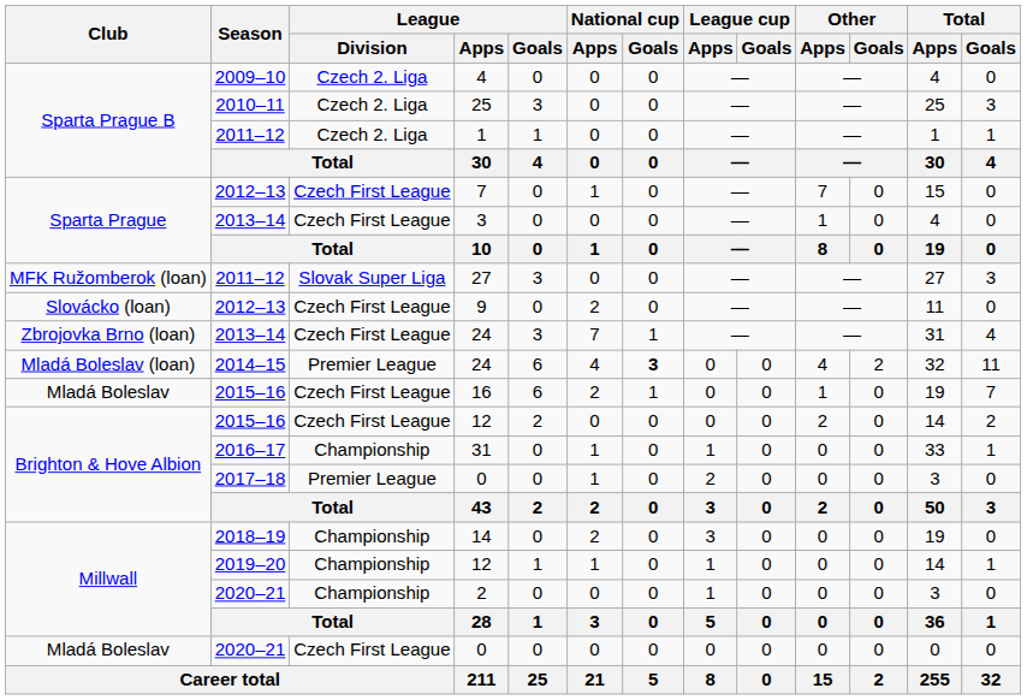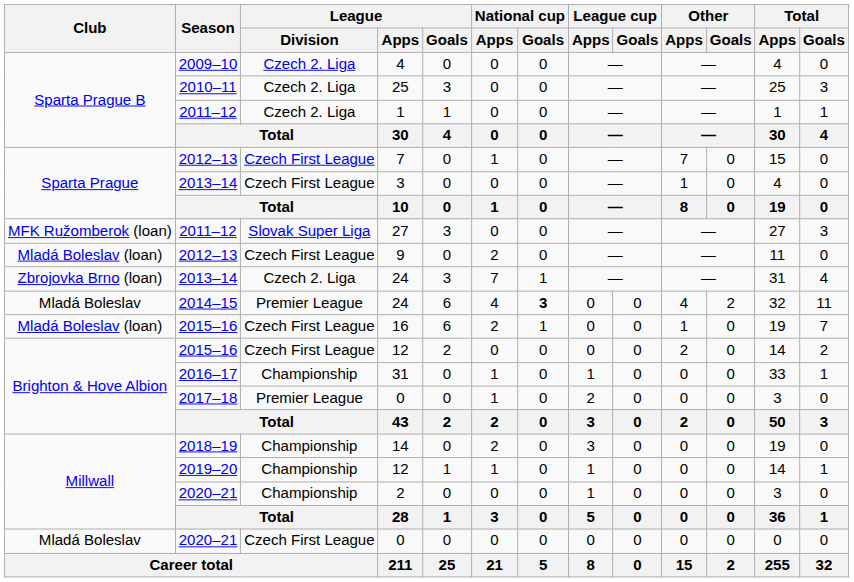 <table class="wikitable" style="text-align:center">
 <tr>
 <th rowspan="2">Club</th>
 <th rowspan="2">Season</th>
 <th colspan="3">League</th>
 <th colspan="2">National cup</th>
 <th colspan="2">League cup</th>
 <th colspan="2">Other</th>
 <th colspan="2">Total</th>
 </tr>
 <tr>
 <th>Division</th>
 <th>Apps</th>
 <th>Goals</th>
 <th>Apps</th>
 <th>Goals</th>
 <th>Apps</th>
 <th>Goals</th>
 <th>Apps</th>
 <th>Goals</th>
 <th>Apps</th>
 <th>Goals</th>
 </tr>
 <tr>
 <td rowspan="4"><a href='#'>Sparta Prague B</a></td>
 <td><a href='#'>2009–10</a></td>
 <td><a href='#'>Czech 2. Liga</a></td>
 <td>4</td>
 <td>0</td>
 <td>0</td>
 <td>0</td>
 <td colspan="2">—</td>
 <td colspan="2">—</td>
 <td>4</td>
 <td>0</td>
 </tr>
 <tr>
 <td><a href='#'>2010–11</a></td>
 <td>Czech 2. Liga</td>
 <td>25</td>
 <td>3</td>
 <td>0</td>
 <td>0</td>
 <td colspan="2">—</td>
 <td colspan="2">—</td>
 <td>25</td>
 <td>3</td>
 </tr>
 <tr>
 <td><a href='#'>2011–12</a></td>
 <td>Czech 2. Liga</td>
 <td>1</td>
 <td>1</td>
 <td>0</td>
 <td>0</td>
 <td colspan="2">—</td>
 <td colspan="2">—</td>
 <td>1</td>
 <td>1</td>
 </tr>
 <tr>
 <th colspan="2">Total</th>
 <th>30</th>
 <th>4</th>
 <th>0</th>
 <th>0</th>
 <th colspan="2">—</th>
 <th colspan="2">—</th>
 <th>30</th>
 <th>4</th>
 </tr>
 <tr>
 <td rowspan="3"><a href='#'>Sparta Prague</a></td>
 <td><a href='#'>2012–13</a></td>
 <td><a href='#'>Czech First League</a></td>
 <td>7</td>
 <td>0</td>
 <td>1</td>
 <td>0</td>
 <td colspan="2">—</td>
 <td>7</td>
 <td>0</td>
 <td>15</td>
 <td>0</td>
 </tr>
 <tr>
 <td><a href='#'>2013–14</a></td>
 <td>Czech First League</td>
 <td>3</td>
 <td>0</td>
 <td>0</td>
 <td>0</td>
 <td colspan="2">—</td>
 <td>1</td>
 <td>0</td>
 <td>4</td>
 <td>0</td>
 </tr>
 <tr>
 <th colspan="2">Total</th>
 <th>10</th>
 <th>0</th>
 <th>1</th>
 <th>0</th>
 <th colspan="2">—</th>
 <th>8</th>
 <th>0</th>
 <th>19</th>
 <th>0</th>
 </tr>
 <tr>
 <td><a href='#'>MFK Ružomberok</a> (loan)</td>
 <td><a href='#'>2011–12</a></td>
 <td><a href='#'>Slovak Super Liga</a></td>
 <td>27</td>
 <td>3</td>
 <td>0</td>
 <td>0</td>
 <td colspan="2">—</td>
 <td colspan="2">—</td>
 <td>27</td>
 <td>3</td>
 </tr>
 <tr>
-<td><a href='#'>Slovácko</a> (loan)</td>
+<td><a href='#'>Mladá Boleslav</a> (loan)</td>
 <td><a href='#'>2012–13</a></td>
 <td>Czech First League</td>
 <td>9</td>
 <td>0</td>
 <td>2</td>
 <td>0</td>
 <td colspan="2">—</td>
 <td colspan="2">—</td>
 <td>11</td>
 <td>0</td>
 </tr>
 <tr>
 <td><a href='#'>Zbrojovka Brno</a> (loan)</td>
 <td><a href='#'>2013–14</a></td>
-<td>Czech First League</td>
+<td>Czech 2. Liga</td>
 <td>24</td>
 <td>3</td>
 <td>7</td>
 <td>1</td>
 <td colspan="2">—</td>
 <td colspan="2">—</td>
 <td>31</td>
 <td>4</td>
 </tr>
 <tr>
-<td><a href='#'>Mladá Boleslav</a> (loan)</td>
+<td>Mladá Boleslav</td>
 <td><a href='#'>2014–15</a></td>
 <td>Premier League</td>
 <td>24</td>
 <td>6</td>
 <td>4</td>
 <td><strong>3</strong></td>
 <td>0</td>
 <td>0</td>
 <td>4</td>
 <td>2</td>
 <td>32</td>
 <td>11</td>
 </tr>
 <tr>
-<td>Mladá Boleslav</td>
+<td><a href='#'>Mladá Boleslav</a> (loan)</td>
 <td><a href='#'>2015–16</a></td>
 <td>Czech First League</td>
 <td>16</td>
 <td>6</td>
 <td>2</td>
 <td>1</td>
 <td>0</td>
 <td>0</td>
 <td>1</td>
 <td>0</td>
 <td>19</td>
 <td>7</td>
 </tr>
 <tr>
 <td rowspan="4"><a href='#'>Brighton & Hove Albion</a></td>
 <td><a href='#'>2015–16</a></td>
 <td>Czech First League</td>
 <td>12</td>
 <td>2</td>
 <td>0</td>
 <td>0</td>
 <td>0</td>
 <td>0</td>
 <td>2</td>
 <td>0</td>
 <td>14</td>
 <td>2</td>
 </tr>
 <tr>
 <td><a href='#'>2016–17</a></td>
 <td>Championship</td>
 <td>31</td>
 <td>0</td>
 <td>1</td>
 <td>0</td>
 <td>1</td>
 <td>0</td>
 <td>0</td>
 <td>0</td>
 <td>33</td>
 <td>1</td>
 </tr>
 <tr>
 <td><a href='#'>2017–18</a></td>
 <td>Premier League</td>
 <td>0</td>
 <td>0</td>
 <td>1</td>
 <td>0</td>
 <td>2</td>
 <td>0</td>
 <td>0</td>
 <td>0</td>
 <td>3</td>
 <td>0</td>
 </tr>
 <tr>
 <th colspan="2">Total</th>
 <th>43</th>
 <th>2</th>
 <th>2</th>
 <th>0</th>
 <th>3</th>
 <th>0</th>
 <th>2</th>
 <th>0</th>
 <th>50</th>
 <th>3</th>
 </tr>
 <tr>
 <td rowspan="4"><a href='#'>Millwall</a></td>
 <td><a href='#'>2018–19</a></td>
 <td>Championship</td>
 <td>14</td>
 <td>0</td>
 <td>2</td>
 <td>0</td>
 <td>3</td>
 <td>0</td>
 <td>0</td>
 <td>0</td>
 <td>19</td>
 <td>0</td>
 </tr>
 <tr>
 <td><a href='#'>2019–20</a></td>
 <td>Championship</td>
 <td>12</td>
 <td>1</td>
 <td>1</td>
 <td>0</td>
 <td>1</td>
 <td>0</td>
 <td>0</td>
 <td>0</td>
 <td>14</td>
 <td>1</td>
 </tr>
 <tr>
 <td><a href='#'>2020–21</a></td>
 <td>Championship</td>
 <td>2</td>
 <td>0</td>
 <td>0</td>
 <td>0</td>
 <td>1</td>
 <td>0</td>
 <td>0</td>
 <td>0</td>
 <td>3</td>
 <td>0</td>
 </tr>
 <tr>
 <th colspan="2">Total</th>
 <th>28</th>
 <th>1</th>
 <th>3</th>
 <th>0</th>
 <th>5</th>
 <th>0</th>
 <th>0</th>
 <th>0</th>
 <th>36</th>
 <th>1</th>
 </tr>
 <tr>
 <td>Mladá Boleslav</td>
 <td><a href='#'>2020–21</a></td>
 <td>Czech First League</td>
 <td>0</td>
 <td>0</td>
 <td>0</td>
 <td>0</td>
 <td>0</td>
 <td>0</td>
 <td>0</td>
 <td>0</td>
 <td>0</td>
 <td>0</td>
 </tr>
 <tr>
 <th colspan="3">Career total</th>
 <th>211</th>
 <th>25</th>
 <th>21</th>
 <th>5</th>
 <th>8</th>
 <th>0</th>
 <th>15</th>
 <th>2</th>
 <th>255</th>
 <th>32</th>
 </tr>
 </table>
